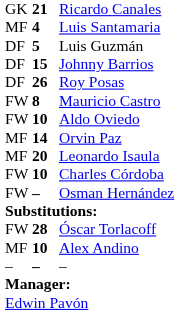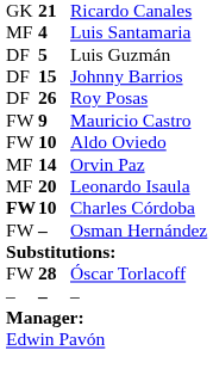 <table style = "font-size: 90%" cellspacing = "0" cellpadding = "0">
 <tr>
 <td colspan = 4></td>
 </tr>
 <tr>
 <th style="width:25px;"></th>
 <th style="width:25px;"></th>
 </tr>
 <tr>
 <td>GK</td>
 <td><strong>21</strong></td>
 <td> <a href='#'>Ricardo Canales</a></td>
 </tr>
 <tr>
 <td>MF</td>
 <td><strong>4</strong></td>
 <td> <a href='#'>Luis Santamaria</a></td>
 </tr>
 <tr>
 <td>DF</td>
 <td><strong>5</strong></td>
 <td> Luis Guzmán</td>
 </tr>
 <tr>
 <td>DF</td>
 <td><strong>15</strong></td>
 <td> <a href='#'>Johnny Barrios</a></td>
 </tr>
 <tr>
 <td>DF</td>
 <td><strong>26</strong></td>
 <td> <a href='#'>Roy Posas</a></td>
 </tr>
 <tr>
 <td>FW</td>
-<td><strong>8</strong></td>
+<td><strong>9</strong></td>
 <td> <a href='#'>Mauricio Castro</a></td>
 </tr>
 <tr>
 <td>FW</td>
 <td><strong>10</strong></td>
 <td> <a href='#'>Aldo Oviedo</a></td>
 </tr>
 <tr>
 <td>MF</td>
 <td><strong>14</strong></td>
 <td> <a href='#'>Orvin Paz</a></td>
 <td></td>
 <td></td>
 </tr>
 <tr>
 <td>MF</td>
 <td><strong>20</strong></td>
 <td> <a href='#'>Leonardo Isaula</a></td>
 <td></td>
 <td></td>
 </tr>
 <tr>
-<td>FW</td>
+<td><strong>FW</strong></td>
 <td><strong>10</strong></td>
 <td> <a href='#'>Charles Córdoba</a></td>
 </tr>
 <tr>
 <td>FW</td>
 <td><strong>–</strong></td>
 <td> <a href='#'>Osman Hernández</a></td>
 </tr>
 <tr>
 <td colspan = 3><strong>Substitutions:</strong></td>
 </tr>
 <tr>
 <td>FW</td>
 <td><strong>28</strong></td>
 <td> <a href='#'>Óscar Torlacoff</a></td>
 <td></td>
 <td></td>
 </tr>
 <tr>
-<td>MF</td>
-<td><strong>10</strong></td>
-<td> <a href='#'>Alex Andino</a></td>
-<td></td>
-<td></td>
-</tr>
-<tr>
 <td>–</td>
 <td><strong>–</strong></td>
 <td> –</td>
 </tr>
 <tr>
 <td colspan = 3><strong>Manager:</strong></td>
 </tr>
 <tr>
 <td colspan = 3> <a href='#'>Edwin Pavón</a></td>
 </tr>
 </table>
